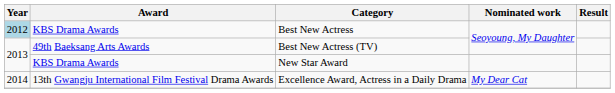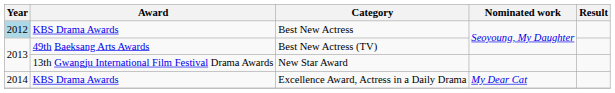 <table class="wikitable">
 <tr>
 <th>Year</th>
 <th>Award</th>
 <th>Category</th>
 <th>Nominated work</th>
 <th>Result</th>
 </tr>
 <tr>
 <td style="background: lightblue;">2012</td>
 <td><a href='#'>KBS Drama Awards</a></td>
 <td>Best New Actress</td>
 <td rowspan=2><em><a href='#'>Seoyoung, My Daughter</a></em></td>
 <td></td>
 </tr>
 <tr>
 <td rowspan=2>2013</td>
 <td><a href='#'>49th</a> <a href='#'>Baeksang Arts Awards</a></td>
 <td>Best New Actress (TV)</td>
 <td></td>
 </tr>
 <tr>
-<td><a href='#'>KBS Drama Awards</a></td>
+<td>13th <a href='#'>Gwangju International Film Festival</a> Drama Awards</td>
 <td>New Star Award</td>
 <td></td>
 <td></td>
 </tr>
 <tr>
 <td>2014</td>
-<td>13th <a href='#'>Gwangju International Film Festival</a> Drama Awards</td>
+<td><a href='#'>KBS Drama Awards</a></td>
 <td>Excellence Award, Actress in a Daily Drama</td>
 <td><em><a href='#'>My Dear Cat</a></em></td>
 <td></td>
 </tr>
 <tr>
 </tr>
 </table>
